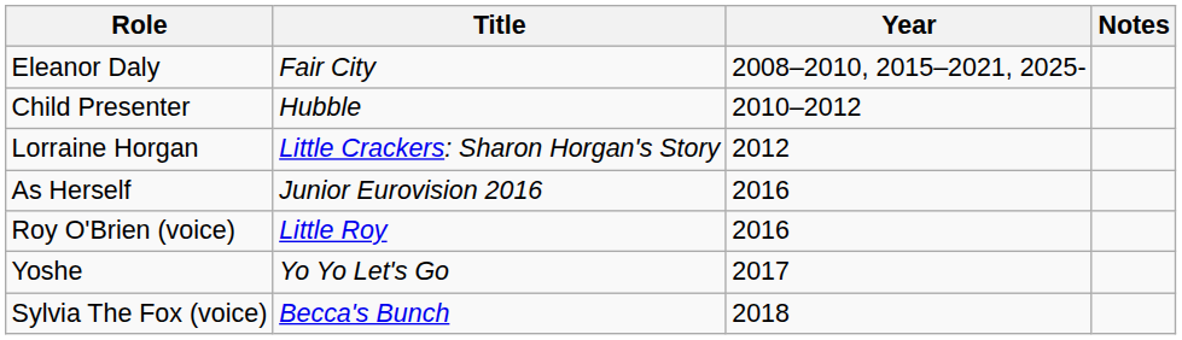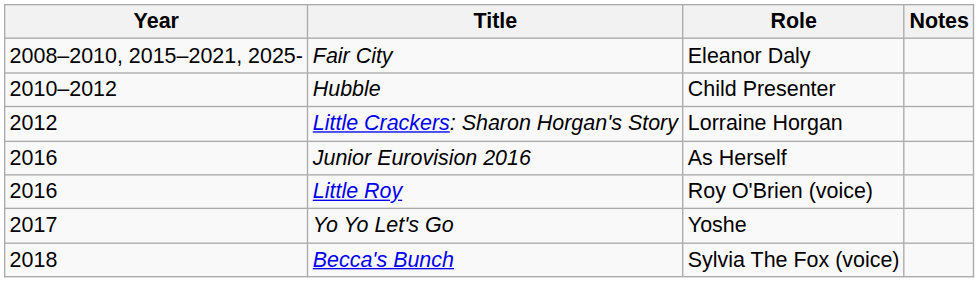 <table class="wikitable">
 <tr>
+<th>Year</th>
+<th>Title</th>
 <th>Role</th>
-<th>Title</th>
-<th>Year</th>
 <th>Notes</th>
 </tr>
 <tr>
+<td>2008–2010, 2015–2021, 2025-</td>
+<td><em>Fair City</em></td>
 <td>Eleanor Daly</td>
-<td><em>Fair City</em></td>
-<td>2008–2010, 2015–2021, 2025-</td>
 <td></td>
 </tr>
 <tr>
+<td>2010–2012</td>
+<td><em>Hubble</em></td>
 <td>Child Presenter</td>
-<td><em>Hubble</em></td>
-<td>2010–2012</td>
 <td></td>
 </tr>
 <tr>
+<td>2012</td>
+<td><em><a href='#'>Little Crackers</a>: Sharon Horgan's Story</em></td>
 <td>Lorraine Horgan</td>
-<td><em><a href='#'>Little Crackers</a>: Sharon Horgan's Story</em></td>
-<td>2012</td>
 <td></td>
 </tr>
 <tr>
+<td>2016</td>
+<td><em>Junior Eurovision 2016</em></td>
 <td>As Herself</td>
-<td><em>Junior Eurovision 2016</em></td>
-<td>2016</td>
 <td></td>
 </tr>
 <tr>
+<td>2016</td>
+<td><em><a href='#'>Little Roy</a></em></td>
 <td>Roy O'Brien (voice)</td>
-<td><em><a href='#'>Little Roy</a></em></td>
-<td>2016</td>
 <td></td>
 </tr>
 <tr>
+<td>2017</td>
+<td><em>Yo Yo Let's Go</em></td>
 <td>Yoshe</td>
-<td><em>Yo Yo Let's Go</em></td>
-<td>2017</td>
 <td></td>
 </tr>
 <tr>
+<td>2018</td>
+<td><em><a href='#'>Becca's Bunch</a></em></td>
 <td>Sylvia The Fox (voice)</td>
-<td><em><a href='#'>Becca's Bunch</a></em></td>
-<td>2018</td>
 <td></td>
 </tr>
 </table>
